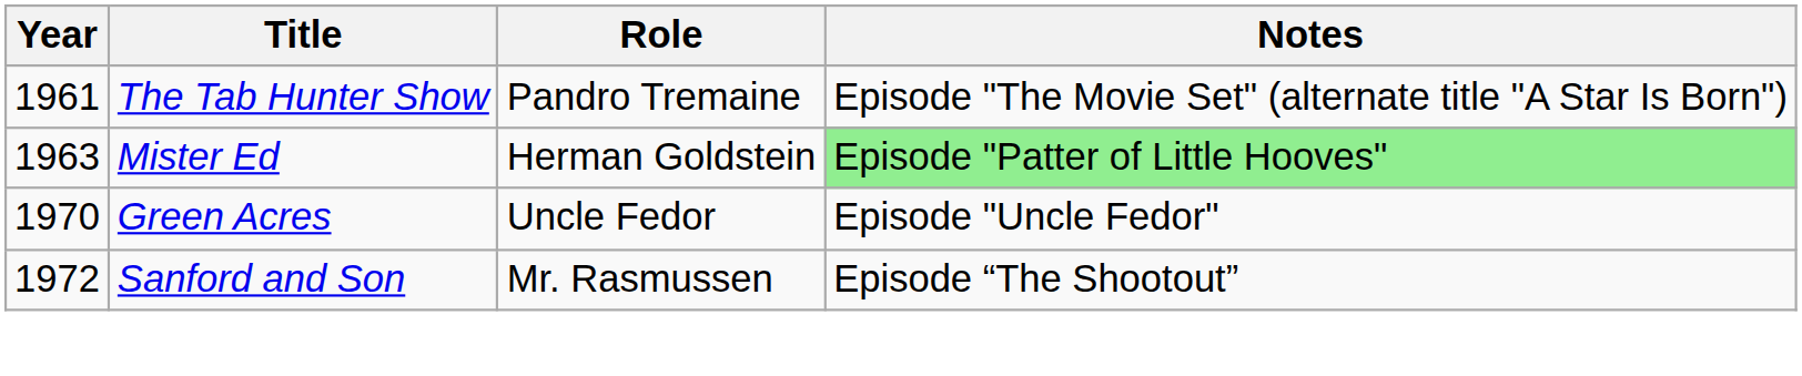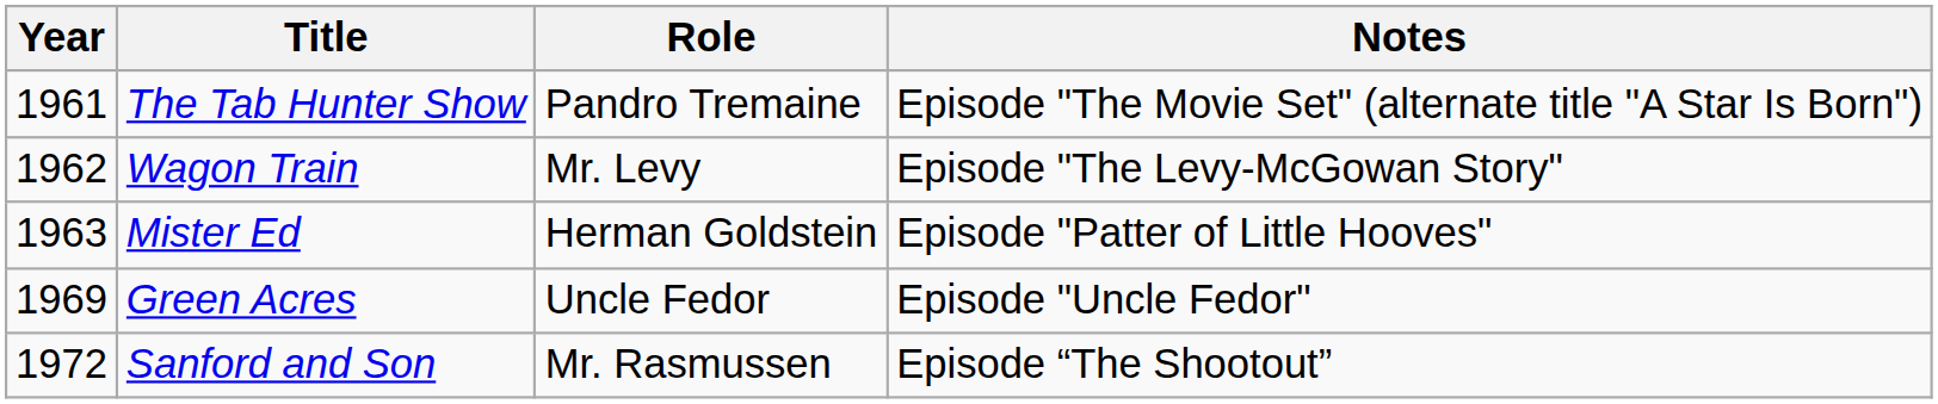 <table class="wikitable">
 <tr>
 <th>Year</th>
 <th>Title</th>
 <th>Role</th>
 <th>Notes</th>
 </tr>
 <tr>
 <td>1961</td>
 <td><em><a href='#'>The Tab Hunter Show</a></em></td>
 <td>Pandro Tremaine</td>
 <td>Episode "The Movie Set" (alternate title "A Star Is Born")</td>
 </tr>
 <tr>
+<td>1962</td>
+<td><em><a href='#'>Wagon Train</a></em></td>
+<td>Mr. Levy</td>
+<td>Episode "The Levy-McGowan Story"</td>
+</tr>
+<tr>
 <td>1963</td>
 <td><em><a href='#'>Mister Ed</a></em></td>
 <td>Herman Goldstein</td>
-<td style="background: lightgreen;">Episode "Patter of Little Hooves"</td>
+<td>Episode "Patter of Little Hooves"</td>
 </tr>
 <tr>
-<td>1970</td>
+<td>1969</td>
 <td><em><a href='#'>Green Acres</a></em></td>
 <td>Uncle Fedor</td>
 <td>Episode "Uncle Fedor"</td>
 </tr>
 <tr>
 <td>1972</td>
 <td><em><a href='#'>Sanford and Son</a></em></td>
 <td>Mr. Rasmussen</td>
 <td>Episode “The Shootout”</td>
 </tr>
 </table>
